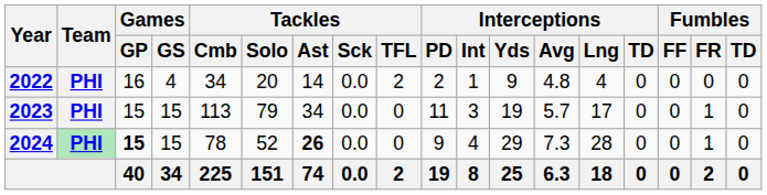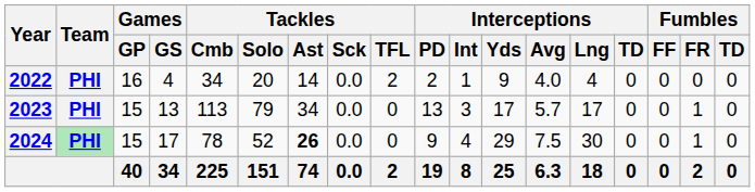 <table class="wikitable" style="text-align:center">
 <tr>
 <th rowspan="2">Year</th>
 <th rowspan="2">Team</th>
 <th colspan="2">Games</th>
 <th colspan="5">Tackles</th>
 <th colspan="6">Interceptions</th>
 <th colspan="3">Fumbles</th>
 </tr>
 <tr>
 <th>GP</th>
 <th>GS</th>
 <th>Cmb</th>
 <th>Solo</th>
 <th>Ast</th>
 <th>Sck</th>
 <th>TFL</th>
 <th>PD</th>
 <th>Int</th>
 <th>Yds</th>
 <th>Avg</th>
 <th>Lng</th>
 <th>TD</th>
 <th>FF</th>
 <th>FR</th>
 <th>TD</th>
 </tr>
 <tr>
 <th><a href='#'>2022</a></th>
 <th><a href='#'>PHI</a></th>
 <td>16</td>
 <td>4</td>
 <td>34</td>
 <td>20</td>
 <td>14</td>
 <td>0.0</td>
 <td>2</td>
 <td>2</td>
 <td>1</td>
 <td>9</td>
-<td>4.8</td>
+<td>4.0</td>
 <td>4</td>
 <td>0</td>
 <td>0</td>
 <td>0</td>
 <td>0</td>
 </tr>
 <tr>
 <th><a href='#'>2023</a></th>
 <th><a href='#'>PHI</a></th>
 <td>15</td>
-<td>15</td>
+<td>13</td>
 <td>113</td>
 <td>79</td>
 <td>34</td>
 <td>0.0</td>
 <td>0</td>
-<td>11</td>
+<td>13</td>
 <td>3</td>
-<td>19</td>
+<td>17</td>
 <td>5.7</td>
 <td>17</td>
 <td>0</td>
 <td>0</td>
 <td>1</td>
 <td>0</td>
 </tr>
 <tr>
 <th><a href='#'>2024</a></th>
 <th style="background:#afe6ba;"><a href='#'>PHI</a></th>
-<td><strong>15</strong></td>
 <td>15</td>
+<td>17</td>
 <td>78</td>
 <td>52</td>
 <td><strong>26</strong></td>
 <td>0.0</td>
 <td>0</td>
 <td>9</td>
 <td>4</td>
 <td>29</td>
-<td>7.3</td>
-<td>28</td>
+<td>7.5</td>
+<td>30</td>
 <td>0</td>
 <td>0</td>
 <td>1</td>
 <td>0</td>
 </tr>
 <tr>
 <th colspan="2"></th>
 <th>40</th>
 <th>34</th>
 <th>225</th>
 <th>151</th>
 <th>74</th>
 <th>0.0</th>
 <th>2</th>
 <th>19</th>
 <th>8</th>
 <th>25</th>
 <th>6.3</th>
 <th>18</th>
 <th>0</th>
 <th>0</th>
 <th>2</th>
 <th>0</th>
 </tr>
 </table>
